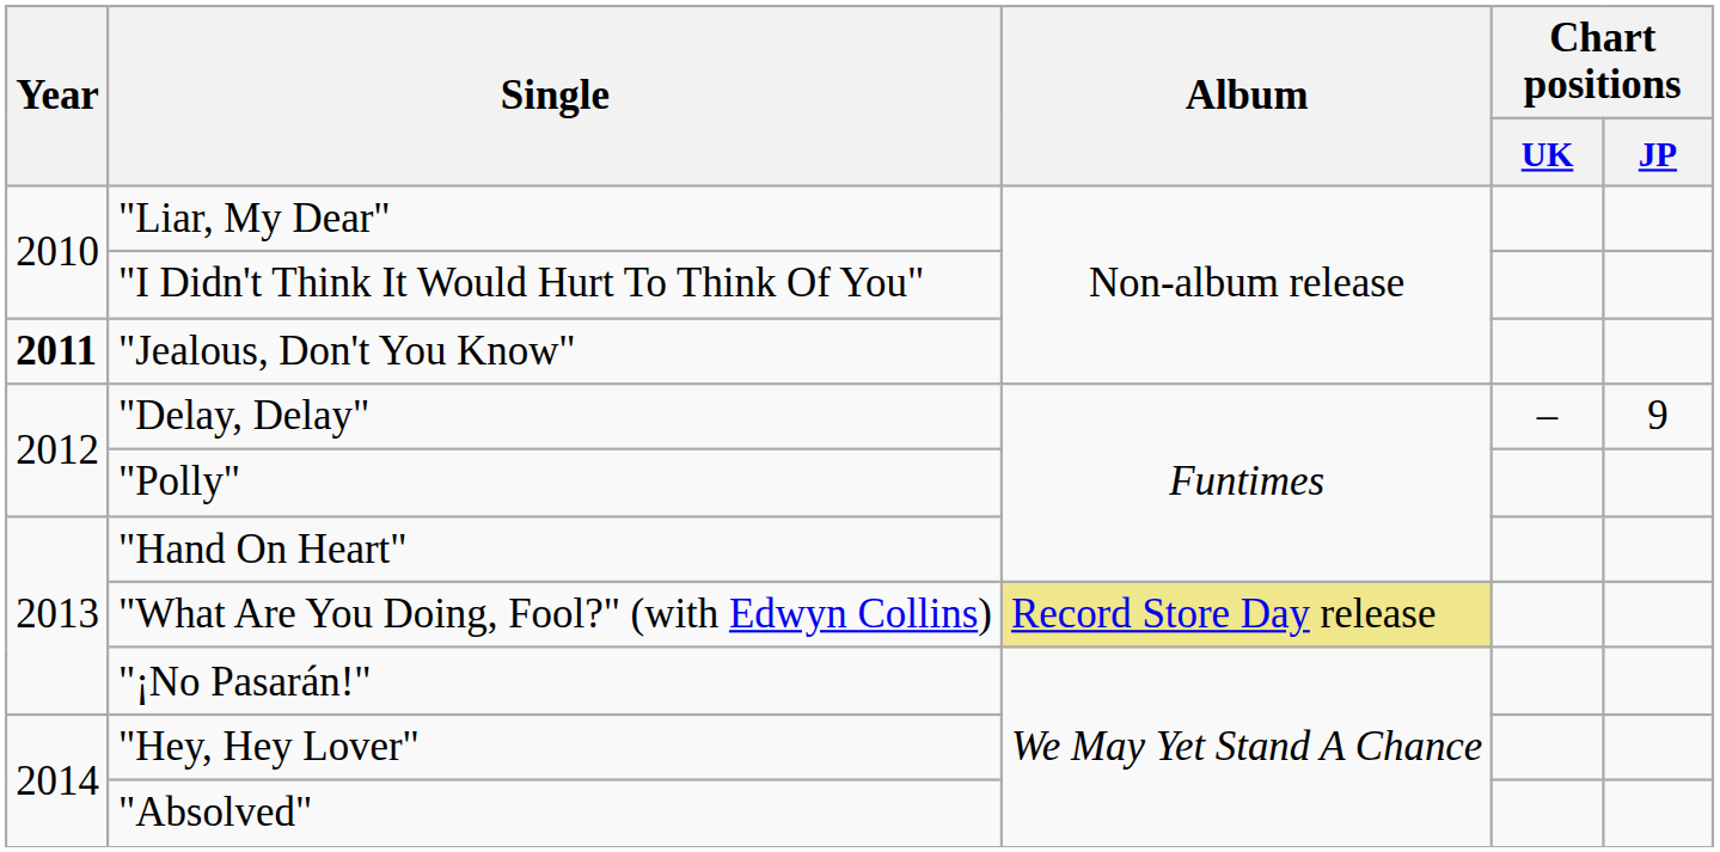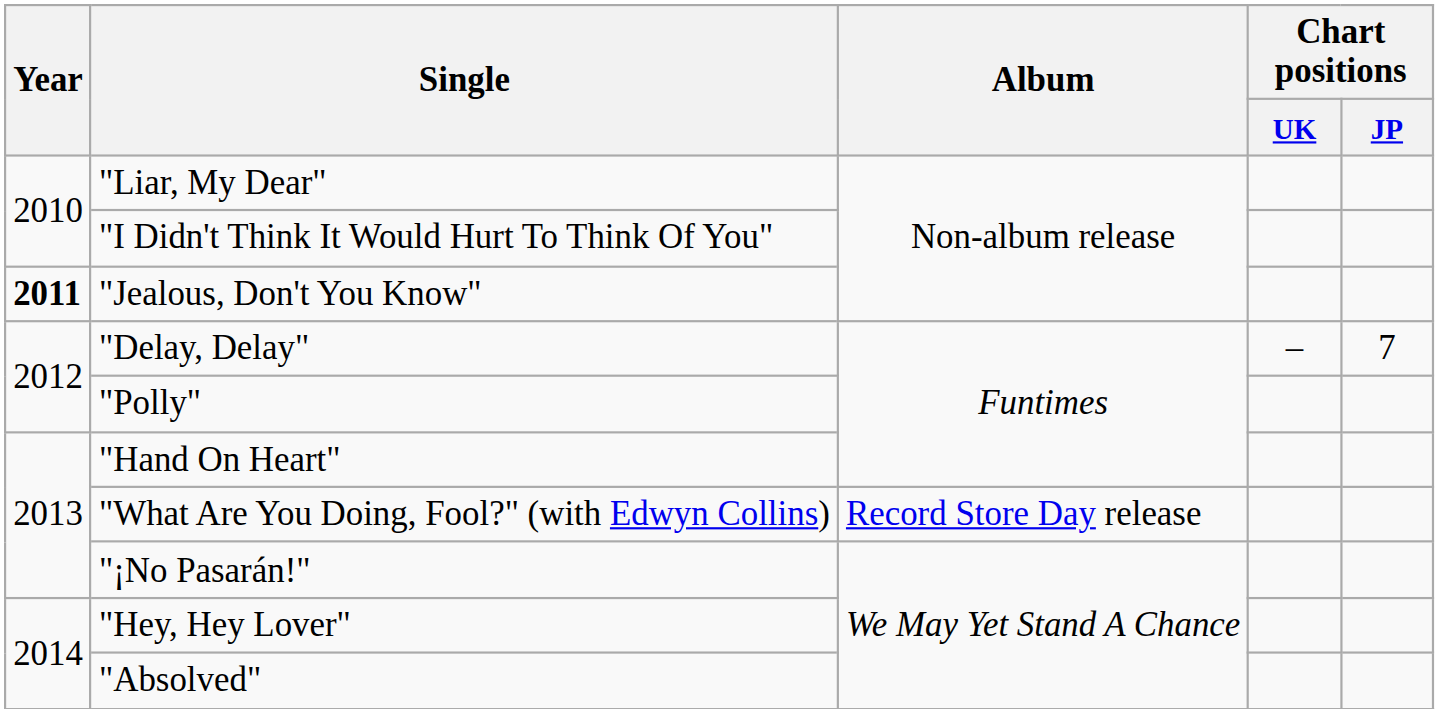 <table class="wikitable">
 <tr>
 <th rowspan="2">Year</th>
 <th rowspan="2">Single</th>
 <th rowspan="2">Album</th>
 <th colspan="2">Chart positions</th>
 </tr>
 <tr>
 <th style="width:35px;"><small><a href='#'>UK</a></small></th>
 <th style="width:35px;"><small><a href='#'>JP</a></small></th>
 </tr>
 <tr>
 <td rowspan="2">2010</td>
 <td>"Liar, My Dear"</td>
 <td rowspan="3" style="text-align:center;">Non-album release</td>
 <td align=center></td>
 <td align=center></td>
 </tr>
 <tr>
 <td>"I Didn't Think It Would Hurt To Think Of You"</td>
 <td align=center></td>
 <td align=center></td>
 </tr>
 <tr>
 <td><strong>2011</strong></td>
 <td>"Jealous, Don't You Know"</td>
 <td align=center></td>
 <td align=center></td>
 </tr>
 <tr>
 <td rowspan="2">2012</td>
 <td>"Delay, Delay"</td>
 <td rowspan="3" style="text-align:center;"><em>Funtimes</em></td>
 <td align=center>–</td>
-<td align=center>9</td>
+<td align=center>7</td>
 </tr>
 <tr>
 <td>"Polly"</td>
 <td align=center></td>
 <td align=center></td>
 </tr>
 <tr>
 <td rowspan="3">2013</td>
 <td>"Hand On Heart"</td>
 <td align=center></td>
 <td align=center></td>
 </tr>
 <tr>
 <td>"What Are You Doing, Fool?" (with <a href='#'>Edwyn Collins</a>)</td>
-<td style="background: khaki;"><a href='#'>Record Store Day</a> release</td>
+<td><a href='#'>Record Store Day</a> release</td>
 <td align=center></td>
 <td align=center></td>
 </tr>
 <tr>
 <td>"¡No Pasarán!"</td>
 <td rowspan="3" style="text-align:center;"><em>We May Yet Stand A Chance</em></td>
 <td align=center></td>
 <td align=center></td>
 </tr>
 <tr>
 <td rowspan="2">2014</td>
 <td>"Hey, Hey Lover"</td>
 <td align=center></td>
 <td align=center></td>
 </tr>
 <tr>
 <td>"Absolved"</td>
 <td align=center></td>
 <td align=center></td>
 </tr>
 <tr>
 </tr>
 </table>
